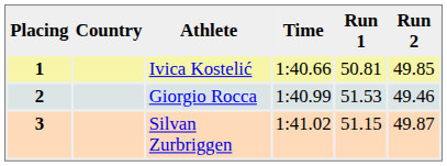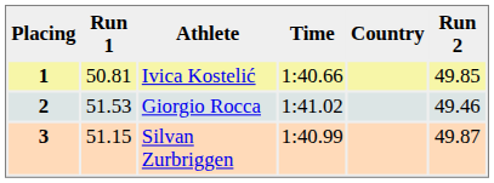 <table style="border-style:solid;border-width:1px;border-color:#808080;background-color:#EFEFEF" cellspacing="2" cellpadding="2" width="380px">
 <tr bgcolor="#EFEFEF">
 <th>Placing</th>
-<th>Country</th>
+<th>Run 1</th>
 <th>Athlete</th>
 <th>Time</th>
-<th>Run 1</th>
+<th>Country</th>
 <th>Run 2</th>
 </tr>
 <tr align="center" valign="top" bgcolor="#F7F6A8">
 <th>1</th>
-<td></td>
+<td>50.81</td>
 <td align="left"><a href='#'>Ivica Kostelić</a></td>
 <td align="left">1:40.66</td>
-<td>50.81</td>
+<td></td>
 <td>49.85</td>
 </tr>
 <tr align="center" valign="top" bgcolor="#DCE5E5">
 <th>2</th>
+<td>51.53</td>
+<td align="left"><a href='#'>Giorgio Rocca</a></td>
+<td align="left">1:41.02</td>
 <td></td>
-<td align="left"><a href='#'>Giorgio Rocca</a></td>
-<td align="left">1:40.99</td>
-<td>51.53</td>
 <td>49.46</td>
 </tr>
 <tr align="center" valign="top" bgcolor="#FFDAB9">
 <th>3</th>
+<td>51.15</td>
+<td align="left"><a href='#'>Silvan Zurbriggen</a></td>
+<td align="left">1:40.99</td>
 <td></td>
-<td align="left"><a href='#'>Silvan Zurbriggen</a></td>
-<td align="left">1:41.02</td>
-<td>51.15</td>
 <td>49.87</td>
 </tr>
 </table>
